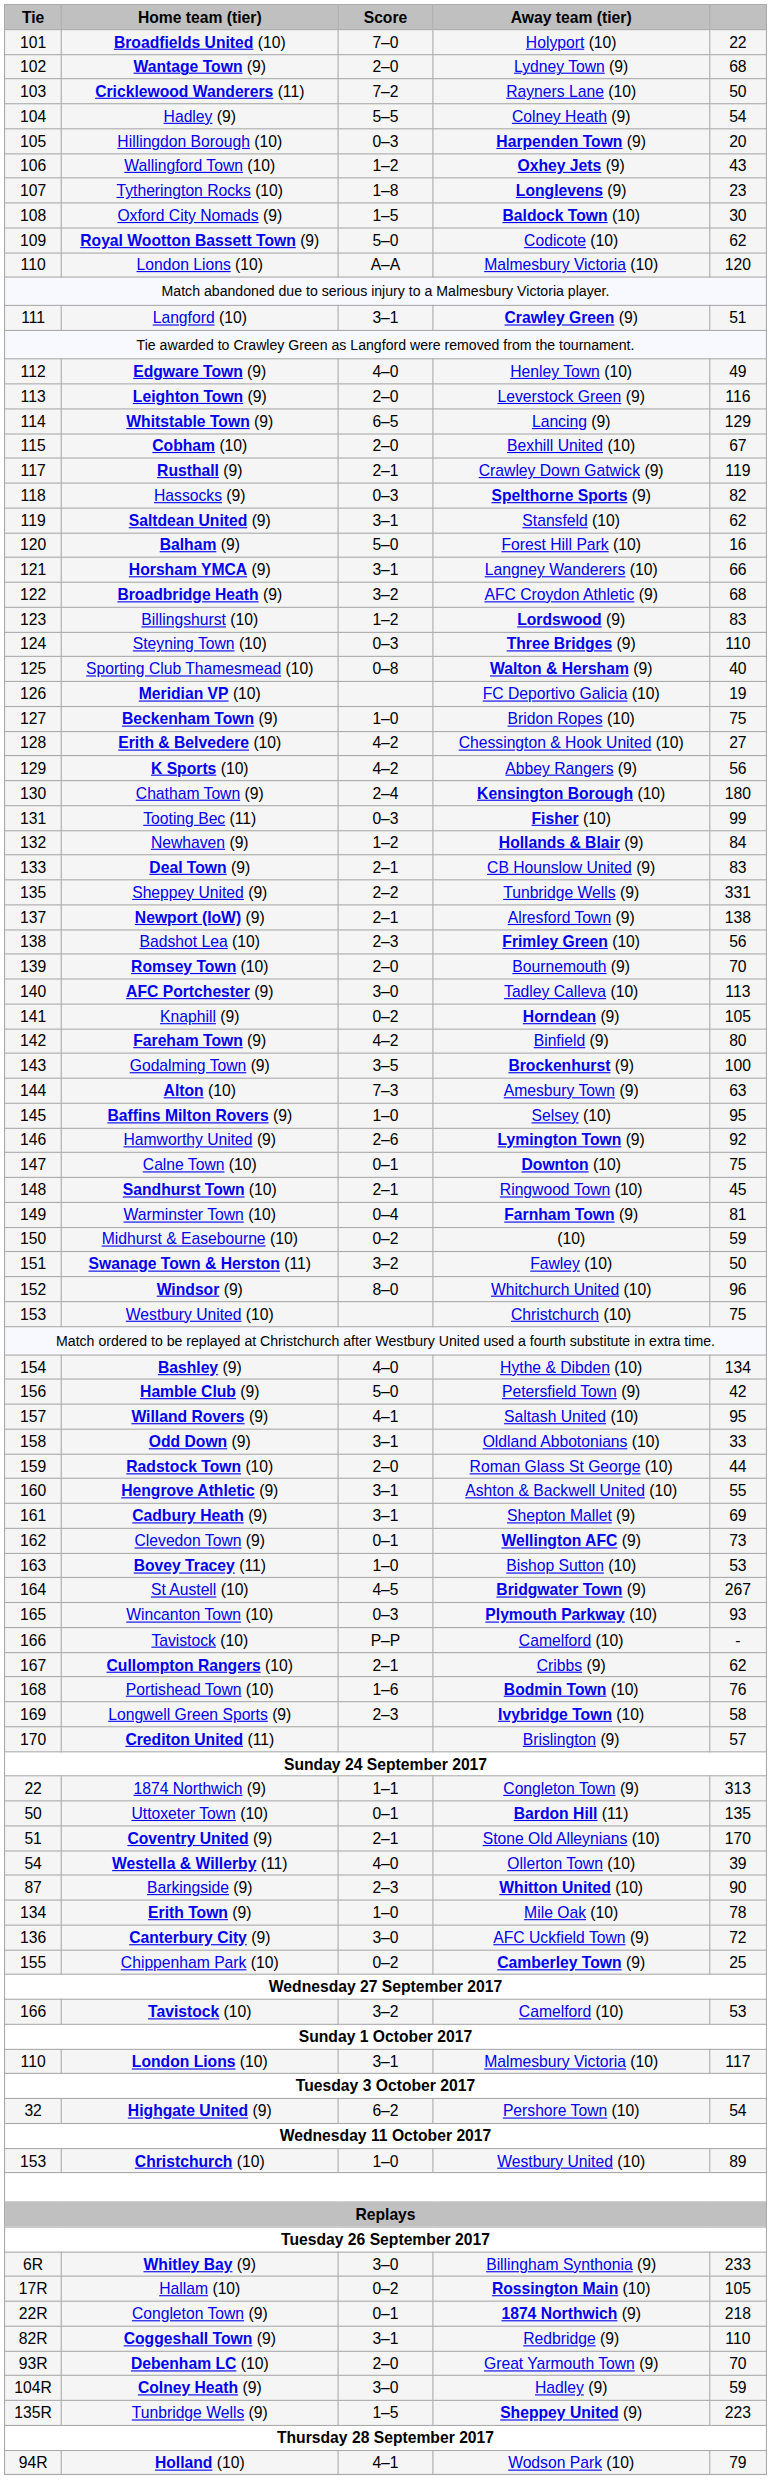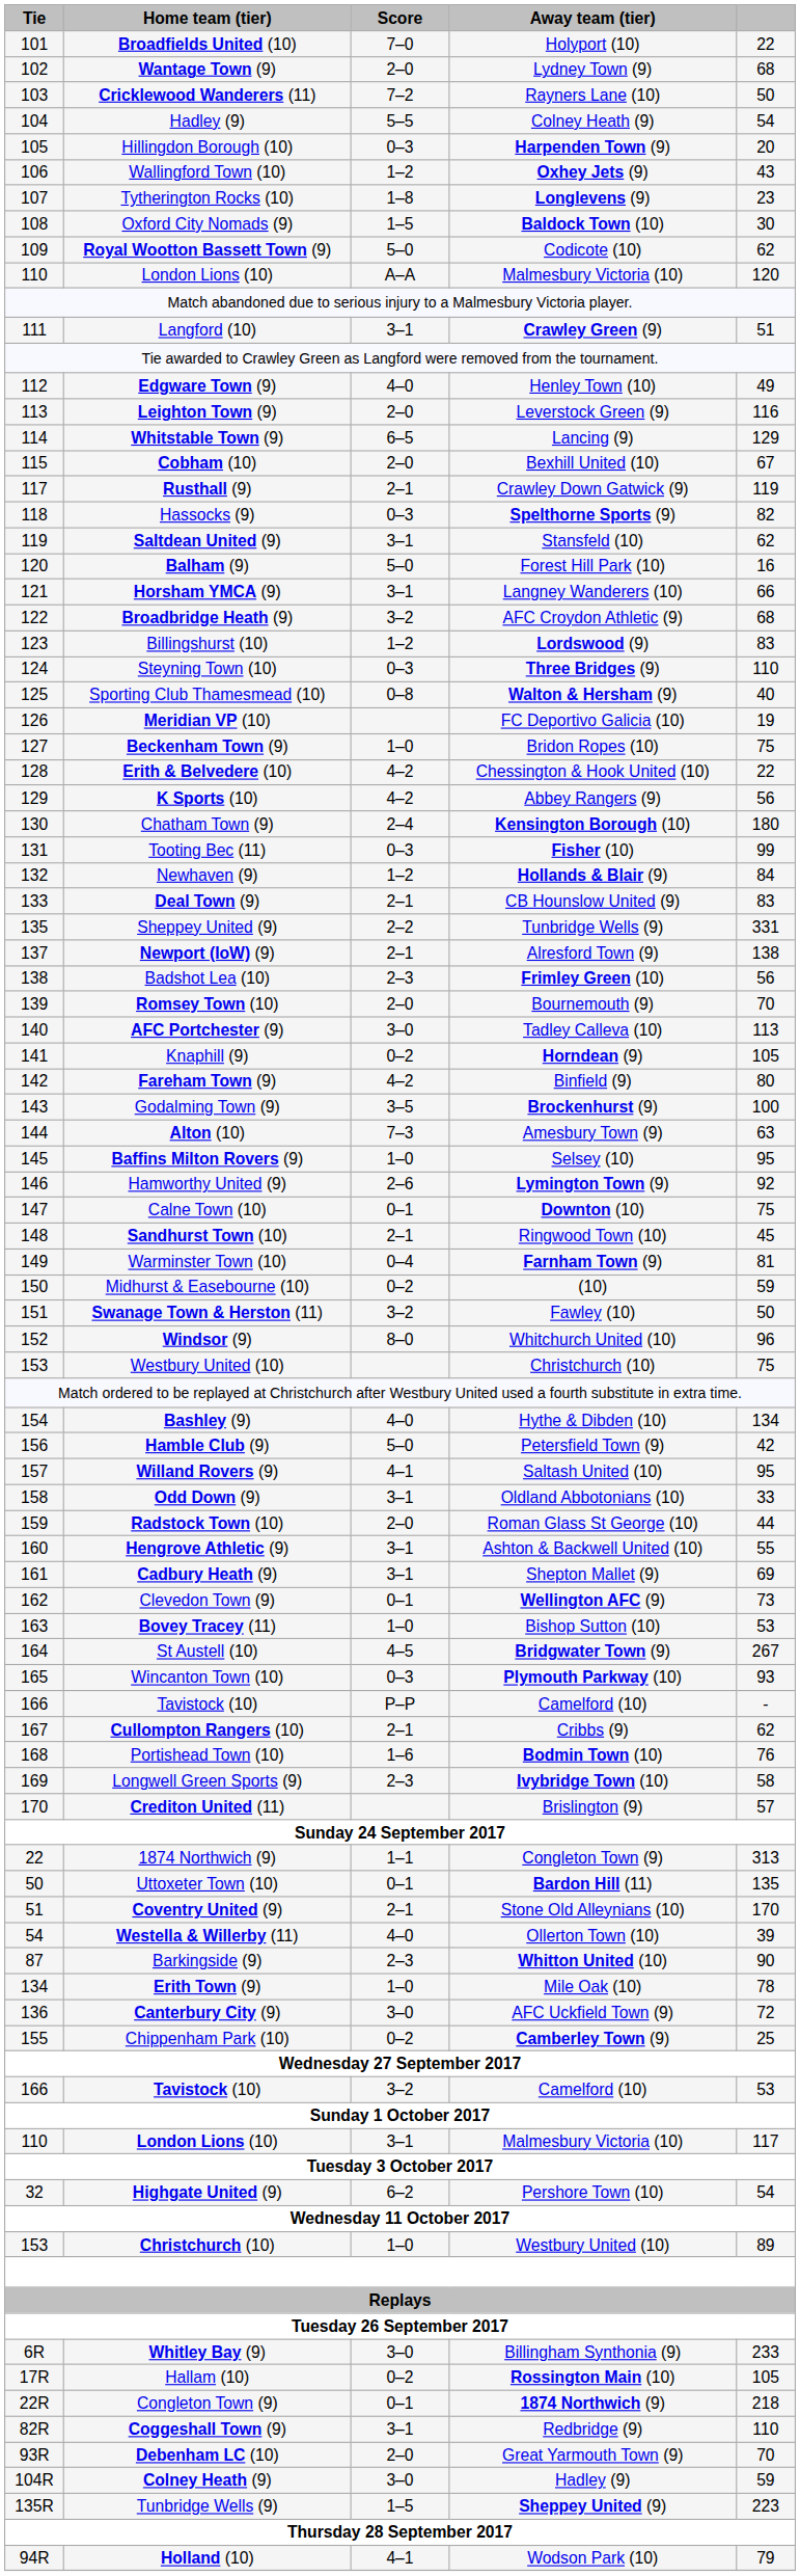 <table class="wikitable" style="width: 700px; background:WhiteSmoke; text-align:center; font-size:90%">
 <tr>
 <td scope="col" style="width:  7.50%; background:silver;"><strong>Tie</strong></td>
 <td scope="col" style="width: 36.25%; background:silver;"><strong>Home team (tier)</strong></td>
 <td scope="col" style="width: 12.50%; background:silver;"><strong>Score</strong></td>
 <td scope="col" style="width: 36.25%; background:silver;"><strong>Away team (tier)</strong></td>
 <td scope="col" style="width:  7.50%; background:silver;"><strong></strong></td>
 </tr>
 <tr>
 <td>101</td>
 <td><strong><a href='#'>Broadfields United</a></strong> (10)</td>
 <td>7–0</td>
 <td><a href='#'>Holyport</a> (10)</td>
 <td>22</td>
 </tr>
 <tr>
 <td>102</td>
 <td><strong><a href='#'>Wantage Town</a></strong> (9)</td>
 <td>2–0</td>
 <td><a href='#'>Lydney Town</a> (9)</td>
 <td>68</td>
 </tr>
 <tr>
 <td>103</td>
 <td><strong><a href='#'>Cricklewood Wanderers</a></strong> (11)</td>
 <td>7–2</td>
 <td><a href='#'>Rayners Lane</a> (10)</td>
 <td>50</td>
 </tr>
 <tr>
 <td>104</td>
 <td><a href='#'>Hadley</a> (9)</td>
 <td>5–5</td>
 <td><a href='#'>Colney Heath</a> (9)</td>
 <td>54</td>
 </tr>
 <tr>
 <td>105</td>
 <td><a href='#'>Hillingdon Borough</a> (10)</td>
 <td>0–3</td>
 <td><strong><a href='#'>Harpenden Town</a></strong> (9)</td>
 <td>20</td>
 </tr>
 <tr>
 <td>106</td>
 <td><a href='#'>Wallingford Town</a> (10)</td>
 <td>1–2 </td>
 <td><strong><a href='#'>Oxhey Jets</a></strong> (9)</td>
 <td>43</td>
 </tr>
 <tr>
 <td>107</td>
 <td><a href='#'>Tytherington Rocks</a> (10)</td>
 <td>1–8</td>
 <td><strong><a href='#'>Longlevens</a></strong> (9)</td>
 <td>23</td>
 </tr>
 <tr>
 <td>108</td>
 <td><a href='#'>Oxford City Nomads</a> (9)</td>
 <td>1–5</td>
 <td><strong><a href='#'>Baldock Town</a></strong> (10)</td>
 <td>30</td>
 </tr>
 <tr>
 <td>109</td>
 <td><strong><a href='#'>Royal Wootton Bassett Town</a></strong> (9)</td>
 <td>5–0</td>
 <td><a href='#'>Codicote</a> (10)</td>
 <td>62</td>
 </tr>
 <tr>
 <td>110</td>
 <td><a href='#'>London Lions</a> (10)</td>
 <td>A–A</td>
 <td><a href='#'>Malmesbury Victoria</a> (10)</td>
 <td>120</td>
 </tr>
 <tr>
 <td colspan="5" style="background:GhostWhite; height:20px; text-align:center; font-size:90%">Match abandoned due to serious injury to a Malmesbury Victoria player.</td>
 </tr>
 <tr>
 <td>111</td>
 <td><a href='#'>Langford</a> (10)</td>
 <td>3–1</td>
 <td><strong><a href='#'>Crawley Green</a></strong> (9)</td>
 <td>51</td>
 </tr>
 <tr>
 <td colspan="5" style="background:GhostWhite; height:20px; text-align:center; font-size:90%">Tie awarded to Crawley Green as Langford were removed from the tournament.</td>
 </tr>
 <tr>
 <td>112</td>
 <td><strong><a href='#'>Edgware Town</a></strong> (9)</td>
 <td>4–0</td>
 <td><a href='#'>Henley Town</a> (10)</td>
 <td>49</td>
 </tr>
 <tr>
 <td>113</td>
 <td><strong><a href='#'>Leighton Town</a></strong> (9)</td>
 <td>2–0</td>
 <td><a href='#'>Leverstock Green</a> (9)</td>
 <td>116</td>
 </tr>
 <tr>
 <td>114</td>
 <td><strong><a href='#'>Whitstable Town</a></strong> (9)</td>
 <td>6–5 </td>
 <td><a href='#'>Lancing</a> (9)</td>
 <td>129</td>
 </tr>
 <tr>
 <td>115</td>
 <td><strong><a href='#'>Cobham</a></strong> (10)</td>
 <td>2–0</td>
 <td><a href='#'>Bexhill United</a> (10)</td>
 <td>67</td>
 </tr>
 <tr>
 <td>117</td>
 <td><strong><a href='#'>Rusthall</a></strong> (9)</td>
 <td>2–1</td>
 <td><a href='#'>Crawley Down Gatwick</a> (9)</td>
 <td>119</td>
 </tr>
 <tr>
 <td>118</td>
 <td><a href='#'>Hassocks</a> (9)</td>
 <td>0–3</td>
 <td><strong><a href='#'>Spelthorne Sports</a></strong> (9)</td>
 <td>82</td>
 </tr>
 <tr>
 <td>119</td>
 <td><strong><a href='#'>Saltdean United</a></strong> (9)</td>
 <td>3–1</td>
 <td><a href='#'>Stansfeld</a> (10)</td>
 <td>62</td>
 </tr>
 <tr>
 <td>120</td>
 <td><strong><a href='#'>Balham</a></strong> (9)</td>
 <td>5–0</td>
 <td><a href='#'>Forest Hill Park</a> (10)</td>
 <td>16</td>
 </tr>
 <tr>
 <td>121</td>
 <td><strong><a href='#'>Horsham YMCA</a></strong> (9)</td>
 <td>3–1</td>
 <td><a href='#'>Langney Wanderers</a> (10)</td>
 <td>66</td>
 </tr>
 <tr>
 <td>122</td>
 <td><strong><a href='#'>Broadbridge Heath</a></strong> (9)</td>
 <td>3–2 </td>
 <td><a href='#'>AFC Croydon Athletic</a> (9)</td>
 <td>68</td>
 </tr>
 <tr>
 <td>123</td>
 <td><a href='#'>Billingshurst</a> (10)</td>
 <td>1–2</td>
 <td><strong><a href='#'>Lordswood</a></strong> (9)</td>
 <td>83</td>
 </tr>
 <tr>
 <td>124</td>
 <td><a href='#'>Steyning Town</a> (10)</td>
 <td>0–3</td>
 <td><strong><a href='#'>Three Bridges</a></strong> (9)</td>
 <td>110</td>
 </tr>
 <tr>
 <td>125</td>
 <td><a href='#'>Sporting Club Thamesmead</a> (10)</td>
 <td>0–8</td>
 <td><strong><a href='#'>Walton & Hersham</a></strong> (9)</td>
 <td>40</td>
 </tr>
 <tr>
 <td>126</td>
 <td><strong><a href='#'>Meridian VP</a></strong> (10)</td>
 <td></td>
 <td><a href='#'>FC Deportivo Galicia</a> (10)</td>
 <td>19</td>
 </tr>
 <tr>
 <td>127</td>
 <td><strong><a href='#'>Beckenham Town</a></strong> (9)</td>
 <td>1–0</td>
 <td><a href='#'>Bridon Ropes</a> (10)</td>
 <td>75</td>
 </tr>
 <tr>
 <td>128</td>
 <td><strong><a href='#'>Erith & Belvedere</a></strong> (10)</td>
 <td>4–2 </td>
 <td><a href='#'>Chessington & Hook United</a> (10)</td>
-<td>27</td>
+<td>22</td>
 </tr>
 <tr>
 <td>129</td>
 <td><strong><a href='#'>K Sports</a></strong> (10)</td>
 <td>4–2</td>
 <td><a href='#'>Abbey Rangers</a> (9)</td>
 <td>56</td>
 </tr>
 <tr>
 <td>130</td>
 <td><a href='#'>Chatham Town</a> (9)</td>
 <td>2–4 </td>
 <td><strong><a href='#'>Kensington Borough</a></strong> (10)</td>
 <td>180</td>
 </tr>
 <tr>
 <td>131</td>
 <td><a href='#'>Tooting Bec</a> (11)</td>
 <td>0–3</td>
 <td><strong><a href='#'>Fisher</a></strong> (10)</td>
 <td>99</td>
 </tr>
 <tr>
 <td>132</td>
 <td><a href='#'>Newhaven</a> (9)</td>
 <td>1–2</td>
 <td><strong><a href='#'>Hollands & Blair</a></strong> (9)</td>
 <td>84</td>
 </tr>
 <tr>
 <td>133</td>
 <td><strong><a href='#'>Deal Town</a></strong> (9)</td>
 <td>2–1</td>
 <td><a href='#'>CB Hounslow United</a> (9)</td>
 <td>83</td>
 </tr>
 <tr>
 <td>135</td>
 <td><a href='#'>Sheppey United</a> (9)</td>
 <td>2–2</td>
 <td><a href='#'>Tunbridge Wells</a> (9)</td>
 <td>331</td>
 </tr>
 <tr>
 <td>137</td>
 <td><strong><a href='#'>Newport (IoW)</a></strong> (9)</td>
 <td>2–1</td>
 <td><a href='#'>Alresford Town</a> (9)</td>
 <td>138</td>
 </tr>
 <tr>
 <td>138</td>
 <td><a href='#'>Badshot Lea</a> (10)</td>
 <td>2–3</td>
 <td><strong><a href='#'>Frimley Green</a></strong> (10)</td>
 <td>56</td>
 </tr>
 <tr>
 <td>139</td>
 <td><strong><a href='#'>Romsey Town</a></strong> (10)</td>
 <td>2–0</td>
 <td><a href='#'>Bournemouth</a> (9)</td>
 <td>70</td>
 </tr>
 <tr>
 <td>140</td>
 <td><strong><a href='#'>AFC Portchester</a></strong> (9)</td>
 <td>3–0</td>
 <td><a href='#'>Tadley Calleva</a> (10)</td>
 <td>113</td>
 </tr>
 <tr>
 <td>141</td>
 <td><a href='#'>Knaphill</a> (9)</td>
 <td>0–2</td>
 <td><strong><a href='#'>Horndean</a></strong> (9)</td>
 <td>105</td>
 </tr>
 <tr>
 <td>142</td>
 <td><strong><a href='#'>Fareham Town</a></strong> (9)</td>
 <td>4–2</td>
 <td><a href='#'>Binfield</a> (9)</td>
 <td>80</td>
 </tr>
 <tr>
 <td>143</td>
 <td><a href='#'>Godalming Town</a> (9)</td>
 <td>3–5</td>
 <td><strong><a href='#'>Brockenhurst</a></strong> (9)</td>
 <td>100</td>
 </tr>
 <tr>
 <td>144</td>
 <td><strong><a href='#'>Alton</a></strong> (10)</td>
 <td>7–3</td>
 <td><a href='#'>Amesbury Town</a> (9)</td>
 <td>63</td>
 </tr>
 <tr>
 <td>145</td>
 <td><strong><a href='#'>Baffins Milton Rovers</a></strong> (9)</td>
 <td>1–0</td>
 <td><a href='#'>Selsey</a> (10)</td>
 <td>95</td>
 </tr>
 <tr>
 <td>146</td>
 <td><a href='#'>Hamworthy United</a> (9)</td>
 <td>2–6</td>
 <td><strong><a href='#'>Lymington Town</a></strong> (9)</td>
 <td>92</td>
 </tr>
 <tr>
 <td>147</td>
 <td><a href='#'>Calne Town</a> (10)</td>
 <td>0–1</td>
 <td><strong><a href='#'>Downton</a></strong> (10)</td>
 <td>75</td>
 </tr>
 <tr>
 <td>148</td>
 <td><strong><a href='#'>Sandhurst Town</a></strong> (10)</td>
 <td>2–1</td>
 <td><a href='#'>Ringwood Town</a> (10)</td>
 <td>45</td>
 </tr>
 <tr>
 <td>149</td>
 <td><a href='#'>Warminster Town</a> (10)</td>
 <td>0–4</td>
 <td><strong><a href='#'>Farnham Town</a></strong> (9)</td>
 <td>81</td>
 </tr>
 <tr>
 <td>150</td>
 <td><a href='#'>Midhurst & Easebourne</a> (10)</td>
 <td>0–2</td>
 <td><strong></strong> (10)</td>
 <td>59</td>
 </tr>
 <tr>
 <td>151</td>
 <td><strong><a href='#'>Swanage Town & Herston</a></strong> (11)</td>
 <td>3–2</td>
 <td><a href='#'>Fawley</a> (10)</td>
 <td>50</td>
 </tr>
 <tr>
 <td>152</td>
 <td><strong><a href='#'>Windsor</a></strong> (9)</td>
 <td>8–0</td>
 <td><a href='#'>Whitchurch United</a> (10)</td>
 <td>96</td>
 </tr>
 <tr>
 <td>153</td>
 <td><a href='#'>Westbury United</a> (10)</td>
 <td></td>
 <td><a href='#'>Christchurch</a> (10)</td>
 <td>75</td>
 </tr>
 <tr>
 <td colspan="5" style="background:GhostWhite; height:20px; text-align:center; font-size:90%">Match ordered to be replayed at Christchurch after Westbury United used a fourth substitute in extra time.</td>
 </tr>
 <tr>
 <td>154</td>
 <td><strong><a href='#'>Bashley</a></strong> (9)</td>
 <td>4–0</td>
 <td><a href='#'>Hythe & Dibden</a> (10)</td>
 <td>134</td>
 </tr>
 <tr>
 <td>156</td>
 <td><strong><a href='#'>Hamble Club</a></strong> (9)</td>
 <td>5–0</td>
 <td><a href='#'>Petersfield Town</a> (9)</td>
 <td>42</td>
 </tr>
 <tr>
 <td>157</td>
 <td><strong><a href='#'>Willand Rovers</a></strong> (9)</td>
 <td>4–1</td>
 <td><a href='#'>Saltash United</a> (10)</td>
 <td>95</td>
 </tr>
 <tr>
 <td>158</td>
 <td><strong><a href='#'>Odd Down</a></strong> (9)</td>
 <td>3–1</td>
 <td><a href='#'>Oldland Abbotonians</a> (10)</td>
 <td>33</td>
 </tr>
 <tr>
 <td>159</td>
 <td><strong><a href='#'>Radstock Town</a></strong> (10)</td>
 <td>2–0</td>
 <td><a href='#'>Roman Glass St George</a> (10)</td>
 <td>44</td>
 </tr>
 <tr>
 <td>160</td>
 <td><strong><a href='#'>Hengrove Athletic</a></strong> (9)</td>
 <td>3–1</td>
 <td><a href='#'>Ashton & Backwell United</a> (10)</td>
 <td>55</td>
 </tr>
 <tr>
 <td>161</td>
 <td><strong><a href='#'>Cadbury Heath</a></strong> (9)</td>
 <td>3–1</td>
 <td><a href='#'>Shepton Mallet</a> (9)</td>
 <td>69</td>
 </tr>
 <tr>
 <td>162</td>
 <td><a href='#'>Clevedon Town</a> (9)</td>
 <td>0–1</td>
 <td><strong><a href='#'>Wellington AFC</a></strong> (9)</td>
 <td>73</td>
 </tr>
 <tr>
 <td>163</td>
 <td><strong><a href='#'>Bovey Tracey</a></strong> (11)</td>
 <td>1–0</td>
 <td><a href='#'>Bishop Sutton</a> (10)</td>
 <td>53</td>
 </tr>
 <tr>
 <td>164</td>
 <td><a href='#'>St Austell</a> (10)</td>
 <td>4–5 </td>
 <td><strong><a href='#'>Bridgwater Town</a></strong> (9)</td>
 <td>267</td>
 </tr>
 <tr>
 <td>165</td>
 <td><a href='#'>Wincanton Town</a> (10)</td>
 <td>0–3</td>
 <td><strong><a href='#'>Plymouth Parkway</a></strong> (10)</td>
 <td>93</td>
 </tr>
 <tr>
 <td>166</td>
 <td><a href='#'>Tavistock</a> (10)</td>
 <td>P–P</td>
 <td><a href='#'>Camelford</a> (10)</td>
 <td>-</td>
 </tr>
 <tr>
 <td>167</td>
 <td><strong><a href='#'>Cullompton Rangers</a></strong> (10)</td>
 <td>2–1</td>
 <td><a href='#'>Cribbs</a> (9)</td>
 <td>62</td>
 </tr>
 <tr>
 <td>168</td>
 <td><a href='#'>Portishead Town</a> (10)</td>
 <td>1–6</td>
 <td><strong><a href='#'>Bodmin Town</a></strong> (10)</td>
 <td>76</td>
 </tr>
 <tr>
 <td>169</td>
 <td><a href='#'>Longwell Green Sports</a> (9)</td>
 <td>2–3 </td>
 <td><strong><a href='#'>Ivybridge Town</a></strong> (10)</td>
 <td>58</td>
 </tr>
 <tr>
 <td>170</td>
 <td><strong><a href='#'>Crediton United</a></strong> (11)</td>
 <td></td>
 <td><a href='#'>Brislington</a> (9)</td>
 <td>57</td>
 </tr>
 <tr>
 <td colspan="5" style= background:White><strong>Sunday 24 September 2017</strong></td>
 </tr>
 <tr>
 <td>22</td>
 <td><a href='#'>1874 Northwich</a> (9)</td>
 <td>1–1</td>
 <td><a href='#'>Congleton Town</a> (9)</td>
 <td>313</td>
 </tr>
 <tr>
 <td>50</td>
 <td><a href='#'>Uttoxeter Town</a> (10)</td>
 <td>0–1</td>
 <td><strong><a href='#'>Bardon Hill</a></strong> (11)</td>
 <td>135</td>
 </tr>
 <tr>
 <td>51</td>
 <td><strong><a href='#'>Coventry United</a></strong> (9)</td>
 <td>2–1</td>
 <td><a href='#'>Stone Old Alleynians</a> (10)</td>
 <td>170</td>
 </tr>
 <tr>
 <td>54</td>
 <td><strong><a href='#'>Westella & Willerby</a></strong> (11)</td>
 <td>4–0</td>
 <td><a href='#'>Ollerton Town</a> (10)</td>
 <td>39</td>
 </tr>
 <tr>
 <td>87</td>
 <td><a href='#'>Barkingside</a> (9)</td>
 <td>2–3</td>
 <td><strong><a href='#'>Whitton United</a></strong> (10)</td>
 <td>90</td>
 </tr>
 <tr>
 <td>134</td>
 <td><strong><a href='#'>Erith Town</a></strong> (9)</td>
 <td>1–0</td>
 <td><a href='#'>Mile Oak</a> (10)</td>
 <td>78</td>
 </tr>
 <tr>
 <td>136</td>
 <td><strong><a href='#'>Canterbury City</a></strong> (9)</td>
 <td>3–0</td>
 <td><a href='#'>AFC Uckfield Town</a> (9)</td>
 <td>72</td>
 </tr>
 <tr>
 <td>155</td>
 <td><a href='#'>Chippenham Park</a> (10)</td>
 <td>0–2</td>
 <td><strong><a href='#'>Camberley Town</a></strong> (9)</td>
 <td>25</td>
 </tr>
 <tr>
 <td colspan="5" style= background:White><strong>Wednesday 27 September 2017</strong></td>
 </tr>
 <tr>
 <td>166</td>
 <td><strong><a href='#'>Tavistock</a></strong> (10)</td>
 <td>3–2</td>
 <td><a href='#'>Camelford</a> (10)</td>
 <td>53</td>
 </tr>
 <tr>
 <td colspan="5" style= background:White><strong>Sunday 1 October 2017</strong></td>
 </tr>
 <tr>
 <td>110</td>
 <td><strong><a href='#'>London Lions</a></strong> (10)</td>
 <td>3–1</td>
 <td><a href='#'>Malmesbury Victoria</a> (10)</td>
 <td>117</td>
 </tr>
 <tr>
 <td colspan="5" style= background:White><strong>Tuesday 3 October 2017</strong></td>
 </tr>
 <tr>
 <td>32</td>
 <td><strong><a href='#'>Highgate United</a></strong> (9)</td>
 <td>6–2</td>
 <td><a href='#'>Pershore Town</a> (10)</td>
 <td>54</td>
 </tr>
 <tr>
 <td colspan="5" style= background:White><strong>Wednesday 11 October 2017</strong></td>
 </tr>
 <tr>
 <td>153</td>
 <td><strong><a href='#'>Christchurch</a></strong> (10)</td>
 <td>1–0</td>
 <td><a href='#'>Westbury United</a> (10)</td>
 <td>89</td>
 </tr>
 <tr>
 <td colspan="5" style="height: 20px; background:White;"></td>
 </tr>
 <tr>
 <td colspan="5" style= background:Silver><strong>Replays</strong></td>
 </tr>
 <tr>
 <td colspan="5" style= background:White><strong>Tuesday 26 September 2017</strong></td>
 </tr>
 <tr>
 <td>6R</td>
 <td><strong><a href='#'>Whitley Bay</a></strong> (9)</td>
 <td>3–0</td>
 <td><a href='#'>Billingham Synthonia</a> (9)</td>
 <td>233</td>
 </tr>
 <tr>
 <td>17R</td>
 <td><a href='#'>Hallam</a> (10)</td>
 <td>0–2</td>
 <td><strong><a href='#'>Rossington Main</a></strong> (10)</td>
 <td>105</td>
 </tr>
 <tr>
 <td>22R</td>
 <td><a href='#'>Congleton Town</a> (9)</td>
 <td>0–1</td>
 <td><strong><a href='#'>1874 Northwich</a></strong> (9)</td>
 <td>218</td>
 </tr>
 <tr>
 <td>82R</td>
 <td><strong><a href='#'>Coggeshall Town</a></strong> (9)</td>
 <td>3–1</td>
 <td><a href='#'>Redbridge</a> (9)</td>
 <td>110</td>
 </tr>
 <tr>
 <td>93R</td>
 <td><strong><a href='#'>Debenham LC</a></strong> (10)</td>
 <td>2–0 </td>
 <td><a href='#'>Great Yarmouth Town</a> (9)</td>
 <td>70</td>
 </tr>
 <tr>
 <td>104R</td>
 <td><strong><a href='#'>Colney Heath</a></strong> (9)</td>
 <td>3–0</td>
 <td><a href='#'>Hadley</a> (9)</td>
 <td>59</td>
 </tr>
 <tr>
 <td>135R</td>
 <td><a href='#'>Tunbridge Wells</a> (9)</td>
 <td>1–5</td>
 <td><strong><a href='#'>Sheppey United</a></strong> (9)</td>
 <td>223</td>
 </tr>
 <tr>
 <td colspan="5" style= background:White><strong>Thursday 28 September 2017</strong></td>
 </tr>
 <tr>
 <td>94R</td>
 <td><strong><a href='#'>Holland</a></strong> (10)</td>
 <td>4–1</td>
 <td><a href='#'>Wodson Park</a> (10)</td>
 <td>79</td>
 </tr>
 <tr>
 </tr>
 </table>
